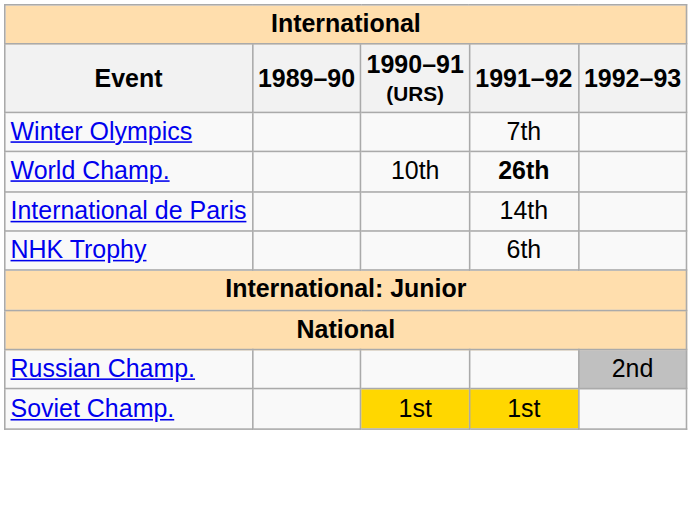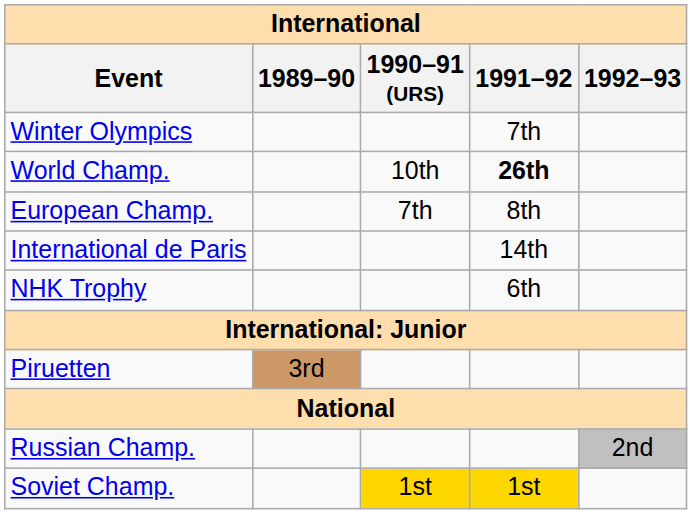 <table class="wikitable" style="text-align:center">
 <tr>
 <th style="background-color: #ffdead; " colspan=5 align=center><strong>International</strong></th>
 </tr>
 <tr>
 <th>Event</th>
 <th>1989–90<br><small></small></th>
 <th>1990–91<br><small>(URS)</small></th>
 <th>1991–92<br><small></small></th>
 <th>1992–93<br><small></small></th>
 </tr>
 <tr>
 <td align=left><a href='#'>Winter Olympics</a></td>
 <td></td>
 <td></td>
 <td>7th</td>
 <td></td>
 </tr>
 <tr>
 <td align=left><a href='#'>World Champ.</a></td>
 <td></td>
 <td>10th</td>
 <td><strong>26th</strong></td>
 <td></td>
 </tr>
 <tr>
+<td align=left><a href='#'>European Champ.</a></td>
+<td></td>
+<td>7th</td>
+<td>8th</td>
+<td></td>
+</tr>
+<tr>
 <td align=left><a href='#'>International de Paris</a></td>
 <td></td>
 <td></td>
 <td>14th</td>
 <td></td>
 </tr>
 <tr>
 <td align=left><a href='#'>NHK Trophy</a></td>
 <td></td>
 <td></td>
 <td>6th</td>
 <td></td>
 </tr>
 <tr>
 <th style="background-color: #ffdead; " colspan=5 align=center><strong>International: Junior</strong></th>
+</tr>
+<tr>
+<td align=left><a href='#'>Piruetten</a></td>
+<td bgcolor=cc9966>3rd</td>
+<td></td>
+<td></td>
+<td></td>
 </tr>
 <tr>
 <th style="background-color: #ffdead; " colspan=5 align=center><strong>National</strong></th>
 </tr>
 <tr>
 <td align=left><a href='#'>Russian Champ.</a></td>
 <td></td>
 <td></td>
 <td></td>
 <td bgcolor=silver>2nd</td>
 </tr>
 <tr>
 <td align=left><a href='#'>Soviet Champ.</a></td>
 <td></td>
 <td bgcolor=gold>1st</td>
 <td bgcolor=gold>1st</td>
 <td></td>
 </tr>
 </table>
